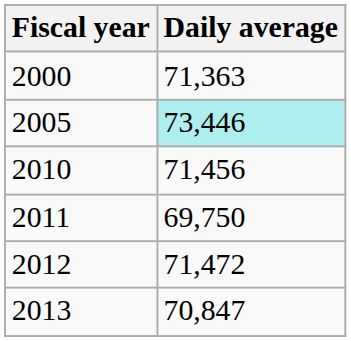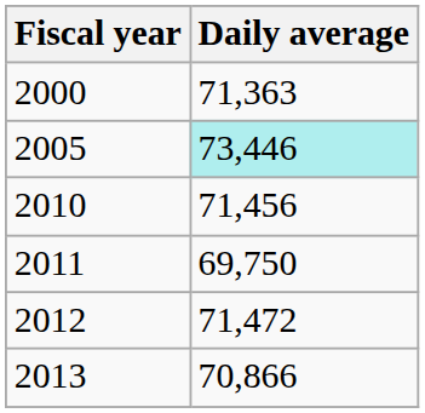 <table class="wikitable">
 <tr>
 <th>Fiscal year</th>
 <th>Daily average</th>
 </tr>
 <tr>
 <td>2000</td>
 <td>71,363</td>
 </tr>
 <tr>
 <td>2005</td>
 <td style="background: paleturquoise;">73,446</td>
 </tr>
 <tr>
 <td>2010</td>
 <td>71,456</td>
 </tr>
 <tr>
 <td>2011</td>
 <td>69,750</td>
 </tr>
 <tr>
 <td>2012</td>
 <td>71,472</td>
 </tr>
 <tr>
 <td>2013</td>
-<td>70,847</td>
+<td>70,866</td>
 </tr>
 </table>
